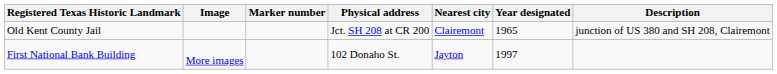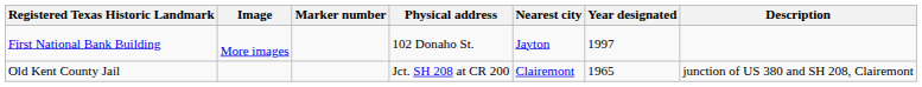 <table class="wikitable sortable">
 <tr>
 <th>Registered Texas Historic Landmark</th>
 <th>Image</th>
 <th>Marker number</th>
 <th>Physical address</th>
 <th>Nearest city</th>
 <th>Year designated</th>
 <th>Description</th>
 </tr>
 <tr>
+<td><a href='#'>First National Bank Building</a></td>
+<td><br> <a href='#'>More images</a></td>
+<td></td>
+<td>102 Donaho St.<br></td>
+<td><a href='#'>Jayton</a></td>
+<td>1997</td>
+<td></td>
+</tr>
+<tr>
 <td>Old Kent County Jail</td>
 <td></td>
 <td></td>
 <td>Jct. <a href='#'>SH 208</a> at CR 200<br></td>
 <td><a href='#'>Clairemont</a></td>
 <td>1965</td>
 <td>junction of US 380 and SH 208, Clairemont</td>
 </tr>
-<tr>
-<td><a href='#'>First National Bank Building</a></td>
-<td><br> <a href='#'>More images</a></td>
-<td></td>
-<td>102 Donaho St.<br></td>
-<td><a href='#'>Jayton</a></td>
-<td>1997</td>
-<td></td>
-</tr>
 </table>
